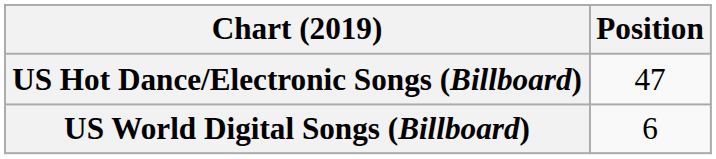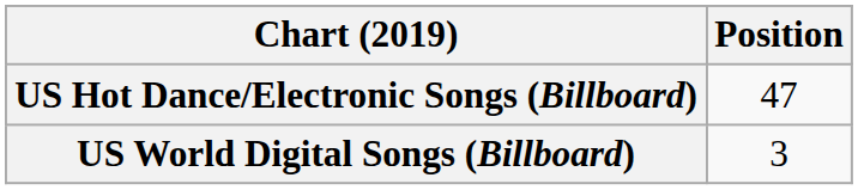 <table class="wikitable plainrowheaders" style="text-align:center">
 <tr>
 <th>Chart (2019)</th>
 <th>Position</th>
 </tr>
 <tr>
 <th scope="row">US Hot Dance/Electronic Songs (<em>Billboard</em>)</th>
 <td>47</td>
 </tr>
 <tr>
 <th scope="row">US World Digital Songs (<em>Billboard</em>)</th>
-<td>6</td>
+<td>3</td>
 </tr>
 </table>
